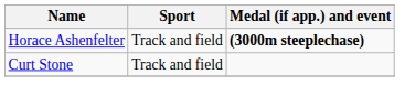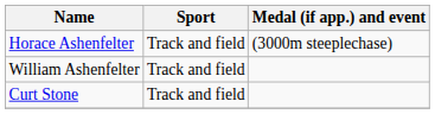 <table class="wikitable">
 <tr>
 <th>Name</th>
 <th>Sport</th>
 <th>Medal (if app.) and event</th>
 </tr>
 <tr>
 <td> <a href='#'>Horace Ashenfelter</a></td>
 <td>Track and field</td>
-<td><strong> (3000m steeplechase)</strong></td>
+<td> (3000m steeplechase)</td>
+</tr>
+<tr>
+<td> William Ashenfelter</td>
+<td>Track and field</td>
+<td></td>
 </tr>
 <tr>
 <td> <a href='#'>Curt Stone</a></td>
 <td>Track and field</td>
 <td></td>
 </tr>
 <tr>
 </tr>
 </table>
